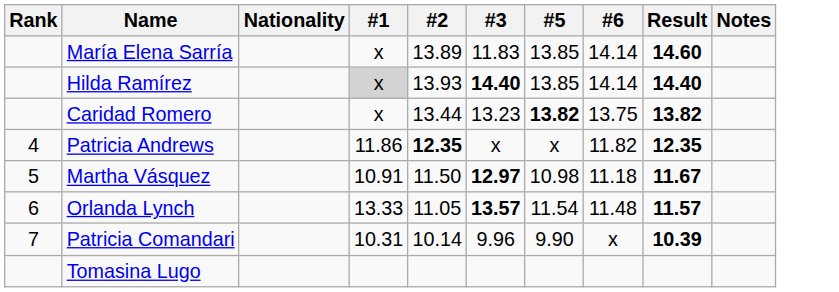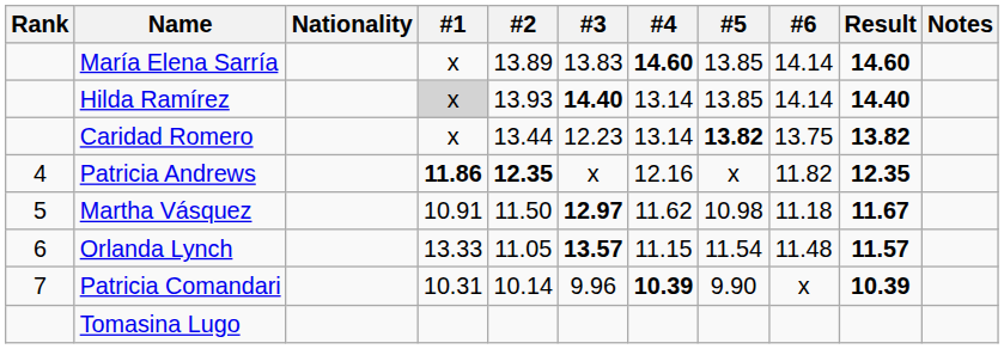 <table class="wikitable sortable" style="text-align:center;font-size:95%">
 <tr>
 <th>Rank</th>
 <th>Name</th>
 <th>Nationality</th>
 <th>#1</th>
 <th>#2</th>
 <th>#3</th>
+<th>#4</th>
 <th>#5</th>
 <th>#6</th>
 <th>Result</th>
 <th>Notes</th>
 </tr>
 <tr>
 <td></td>
 <td align=left><a href='#'>María Elena Sarría</a></td>
 <td align=left></td>
 <td>x</td>
 <td>13.89</td>
-<td>11.83</td>
+<td>13.83</td>
+<td><strong>14.60</strong></td>
 <td>13.85</td>
 <td>14.14</td>
 <td><strong>14.60</strong></td>
 <td></td>
 </tr>
 <tr>
 <td></td>
 <td align=left><a href='#'>Hilda Ramírez</a></td>
 <td align=left></td>
 <td style="background: lightgrey;">x</td>
 <td>13.93</td>
 <td><strong>14.40</strong></td>
+<td>13.14</td>
 <td>13.85</td>
 <td>14.14</td>
 <td><strong>14.40</strong></td>
 <td></td>
 </tr>
 <tr>
 <td></td>
 <td align=left><a href='#'>Caridad Romero</a></td>
 <td align=left></td>
 <td>x</td>
 <td>13.44</td>
-<td>13.23</td>
+<td>12.23</td>
+<td>13.14</td>
 <td><strong>13.82</strong></td>
 <td>13.75</td>
 <td><strong>13.82</strong></td>
 <td></td>
 </tr>
 <tr>
 <td>4</td>
 <td align=left><a href='#'>Patricia Andrews</a></td>
 <td align=left></td>
-<td>11.86</td>
+<td><strong>11.86</strong></td>
 <td><strong>12.35</strong></td>
 <td>x</td>
+<td>12.16</td>
 <td>x</td>
 <td>11.82</td>
 <td><strong>12.35</strong></td>
 <td></td>
 </tr>
 <tr>
 <td>5</td>
 <td align=left><a href='#'>Martha Vásquez</a></td>
 <td align=left></td>
 <td>10.91</td>
 <td>11.50</td>
 <td><strong>12.97</strong></td>
+<td>11.62</td>
 <td>10.98</td>
 <td>11.18</td>
 <td><strong>11.67</strong></td>
 <td></td>
 </tr>
 <tr>
 <td>6</td>
 <td align=left><a href='#'>Orlanda Lynch</a></td>
 <td align=left></td>
 <td>13.33</td>
 <td>11.05</td>
 <td><strong>13.57</strong></td>
+<td>11.15</td>
 <td>11.54</td>
 <td>11.48</td>
 <td><strong>11.57</strong></td>
 <td></td>
 </tr>
 <tr>
 <td>7</td>
 <td align=left><a href='#'>Patricia Comandari</a></td>
 <td align=left></td>
 <td>10.31</td>
 <td>10.14</td>
 <td>9.96</td>
+<td><strong>10.39</strong></td>
 <td>9.90</td>
 <td>x</td>
 <td><strong>10.39</strong></td>
 <td></td>
 </tr>
 <tr>
 <td></td>
 <td align=left><a href='#'>Tomasina Lugo</a></td>
 <td align=left></td>
 <td></td>
 <td></td>
 <td></td>
 <td></td>
 <td></td>
 <td></td>
 <td></td>
+<td></td>
 </tr>
 </table>
